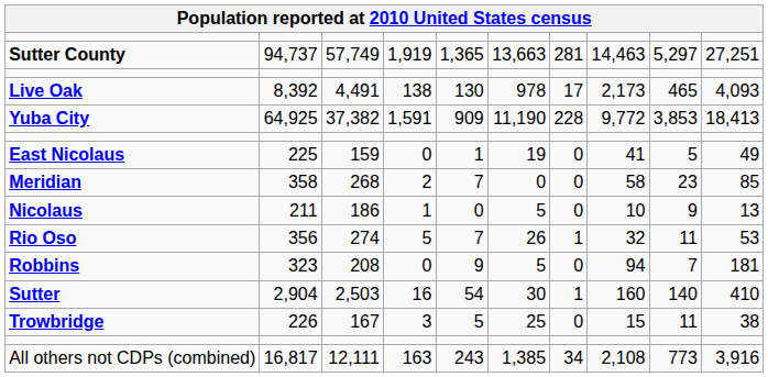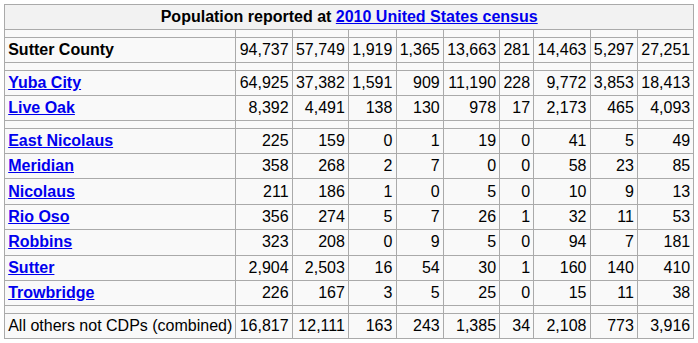 <table class="wikitable collapsible collapsed">
 <tr>
 <th colspan=10>Population reported at <a href='#'>2010 United States census</a></th>
 </tr>
 <tr>
 <td></td>
 <td></td>
 <td></td>
 <td></td>
 <td></td>
 <td></td>
 <td></td>
 <td></td>
 <td></td>
 <td></td>
 </tr>
 <tr>
 <td><strong> Sutter County</strong></td>
 <td align="right">94,737</td>
 <td align="right">57,749</td>
 <td align="right">1,919</td>
 <td align="right">1,365</td>
 <td align="right">13,663</td>
 <td align="right">281</td>
 <td align="right">14,463</td>
 <td align="right">5,297</td>
 <td align="right">27,251</td>
 </tr>
 <tr>
 <td></td>
 <td></td>
 <td></td>
 <td></td>
 <td></td>
 <td></td>
 <td></td>
 <td></td>
 <td></td>
 <td></td>
 </tr>
 <tr>
+<td><strong><a href='#'>Yuba City</a></strong></td>
+<td align="right">64,925</td>
+<td align="right">37,382</td>
+<td align="right">1,591</td>
+<td align="right">909</td>
+<td align="right">11,190</td>
+<td align="right">228</td>
+<td align="right">9,772</td>
+<td align="right">3,853</td>
+<td align="right">18,413</td>
+</tr>
+<tr>
 <td><strong><a href='#'>Live Oak</a></strong></td>
 <td align="right">8,392</td>
 <td align="right">4,491</td>
 <td align="right">138</td>
 <td align="right">130</td>
 <td align="right">978</td>
 <td align="right">17</td>
 <td align="right">2,173</td>
 <td align="right">465</td>
 <td align="right">4,093</td>
-</tr>
-<tr>
-<td><strong><a href='#'>Yuba City</a></strong></td>
-<td align="right">64,925</td>
-<td align="right">37,382</td>
-<td align="right">1,591</td>
-<td align="right">909</td>
-<td align="right">11,190</td>
-<td align="right">228</td>
-<td align="right">9,772</td>
-<td align="right">3,853</td>
-<td align="right">18,413</td>
 </tr>
 <tr>
 <td></td>
 <td></td>
 <td></td>
 <td></td>
 <td></td>
 <td></td>
 <td></td>
 <td></td>
 <td></td>
 <td></td>
 </tr>
 <tr>
 <td><strong><a href='#'>East Nicolaus</a></strong></td>
 <td align="right">225</td>
 <td align="right">159</td>
 <td align="right">0</td>
 <td align="right">1</td>
 <td align="right">19</td>
 <td align="right">0</td>
 <td align="right">41</td>
 <td align="right">5</td>
 <td align="right">49</td>
 </tr>
 <tr>
 <td><strong><a href='#'>Meridian</a></strong></td>
 <td align="right">358</td>
 <td align="right">268</td>
 <td align="right">2</td>
 <td align="right">7</td>
 <td align="right">0</td>
 <td align="right">0</td>
 <td align="right">58</td>
 <td align="right">23</td>
 <td align="right">85</td>
 </tr>
 <tr>
 <td><strong><a href='#'>Nicolaus</a></strong></td>
 <td align="right">211</td>
 <td align="right">186</td>
 <td align="right">1</td>
 <td align="right">0</td>
 <td align="right">5</td>
 <td align="right">0</td>
 <td align="right">10</td>
 <td align="right">9</td>
 <td align="right">13</td>
 </tr>
 <tr>
 <td><strong><a href='#'>Rio Oso</a></strong></td>
 <td align="right">356</td>
 <td align="right">274</td>
 <td align="right">5</td>
 <td align="right">7</td>
 <td align="right">26</td>
 <td align="right">1</td>
 <td align="right">32</td>
 <td align="right">11</td>
 <td align="right">53</td>
 </tr>
 <tr>
 <td><strong><a href='#'>Robbins</a></strong></td>
 <td align="right">323</td>
 <td align="right">208</td>
 <td align="right">0</td>
 <td align="right">9</td>
 <td align="right">5</td>
 <td align="right">0</td>
 <td align="right">94</td>
 <td align="right">7</td>
 <td align="right">181</td>
 </tr>
 <tr>
 <td><strong><a href='#'>Sutter</a></strong></td>
 <td align="right">2,904</td>
 <td align="right">2,503</td>
 <td align="right">16</td>
 <td align="right">54</td>
 <td align="right">30</td>
 <td align="right">1</td>
 <td align="right">160</td>
 <td align="right">140</td>
 <td align="right">410</td>
 </tr>
 <tr>
 <td><strong><a href='#'>Trowbridge</a></strong></td>
 <td align="right">226</td>
 <td align="right">167</td>
 <td align="right">3</td>
 <td align="right">5</td>
 <td align="right">25</td>
 <td align="right">0</td>
 <td align="right">15</td>
 <td align="right">11</td>
 <td align="right">38</td>
 </tr>
 <tr>
 <td></td>
 <td></td>
 <td></td>
 <td></td>
 <td></td>
 <td></td>
 <td></td>
 <td></td>
 <td></td>
 <td></td>
 </tr>
 <tr>
 <td>All others not CDPs (combined)</td>
 <td align="right">16,817</td>
 <td align="right">12,111</td>
 <td align="right">163</td>
 <td align="right">243</td>
 <td align="right">1,385</td>
 <td align="right">34</td>
 <td align="right">2,108</td>
 <td align="right">773</td>
 <td align="right">3,916</td>
 </tr>
 </table>
